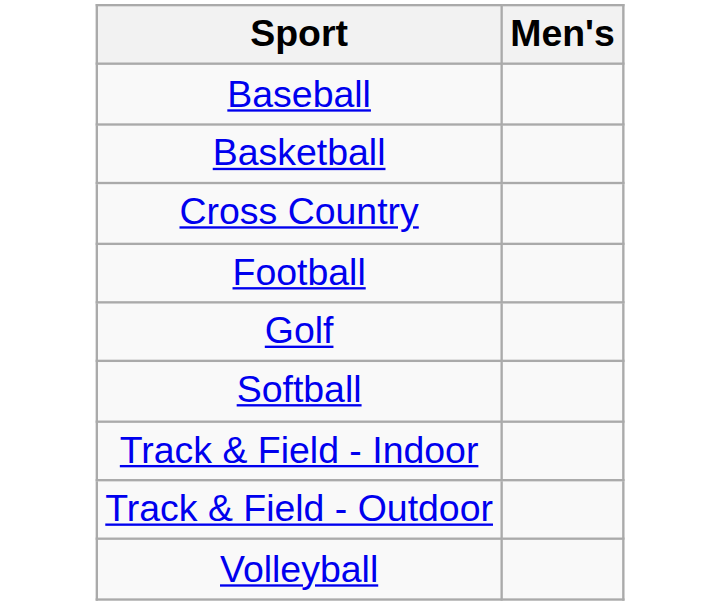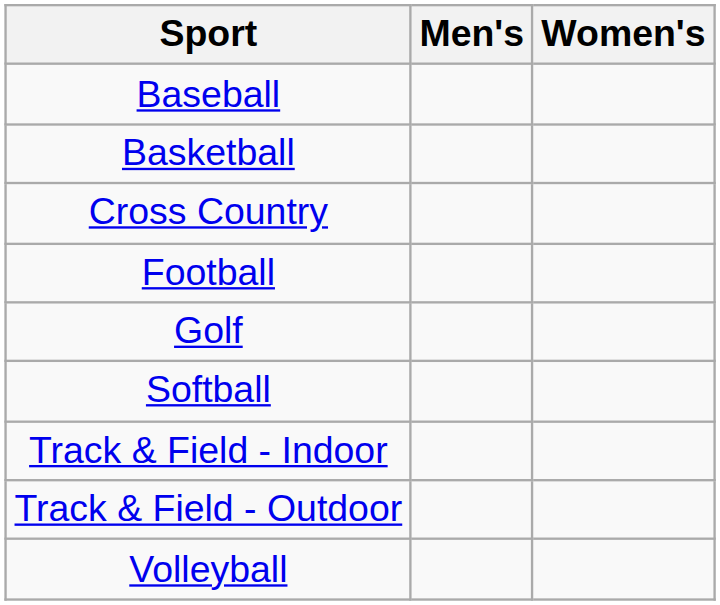 <table class="wikitable" style="margin:auto; text-align:center">
 <tr>
 <th>Sport</th>
 <th>Men's</th>
+<th>Women's</th>
 </tr>
 <tr>
 <td><a href='#'>Baseball</a></td>
+<td></td>
 <td></td>
 </tr>
 <tr>
 <td><a href='#'>Basketball</a></td>
 <td></td>
+<td></td>
 </tr>
 <tr>
 <td><a href='#'>Cross Country</a></td>
+<td></td>
 <td></td>
 </tr>
 <tr>
 <td><a href='#'>Football</a></td>
 <td></td>
+<td></td>
 </tr>
 <tr>
 <td><a href='#'>Golf</a></td>
+<td></td>
 <td></td>
 </tr>
 <tr>
 <td><a href='#'>Softball</a></td>
 <td></td>
+<td></td>
 </tr>
 <tr>
 <td><a href='#'>Track & Field - Indoor</a></td>
+<td></td>
 <td></td>
 </tr>
 <tr>
 <td><a href='#'>Track & Field - Outdoor</a></td>
 <td></td>
+<td></td>
 </tr>
 <tr>
 <td><a href='#'>Volleyball</a></td>
 <td></td>
+<td></td>
 </tr>
 </table>
